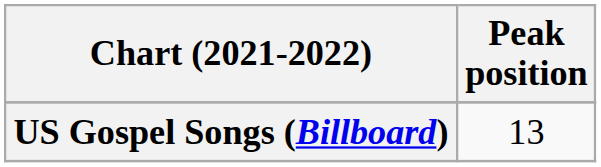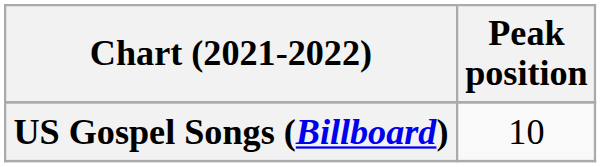 <table class="wikitable plainrowheaders" style="text-align:center">
 <tr>
 <th scope="col">Chart (2021-2022)</th>
 <th scope="col">Peak<br>position</th>
 </tr>
 <tr>
 </tr>
 <tr>
 <th scope="row">US Gospel Songs (<a href='#'><em>Billboard</em></a>)</th>
-<td>13</td>
+<td>10</td>
 </tr>
 <tr>
 </tr>
 </table>
